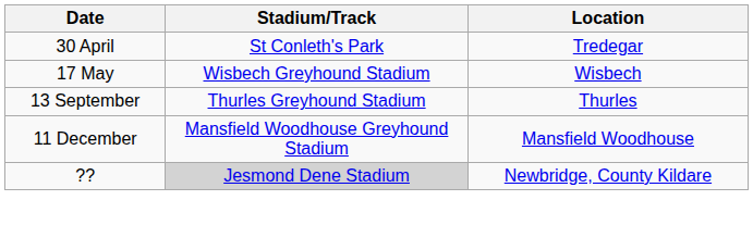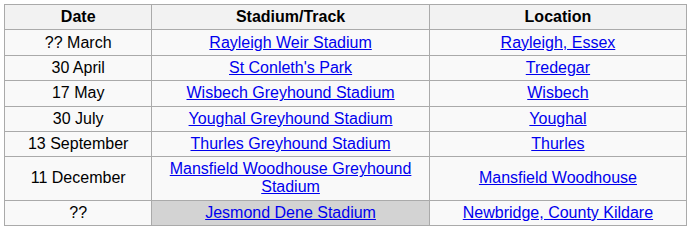 <table class="wikitable" style="text-align:center">
 <tr>
 <th width=140>Date</th>
 <th width=270>Stadium/Track</th>
 <th width=250>Location</th>
+</tr>
+<tr>
+<td>?? March</td>
+<td><a href='#'>Rayleigh Weir Stadium</a></td>
+<td><a href='#'>Rayleigh, Essex</a></td>
 </tr>
 <tr>
 <td>30 April</td>
 <td><a href='#'>St Conleth's Park</a></td>
 <td><a href='#'>Tredegar</a></td>
 </tr>
 <tr>
 <td>17 May</td>
 <td><a href='#'>Wisbech Greyhound Stadium</a></td>
 <td><a href='#'>Wisbech</a></td>
+</tr>
+<tr>
+<td>30 July</td>
+<td><a href='#'>Youghal Greyhound Stadium</a></td>
+<td><a href='#'>Youghal</a></td>
 </tr>
 <tr>
 <td>13 September</td>
 <td><a href='#'>Thurles Greyhound Stadium</a></td>
 <td><a href='#'>Thurles</a></td>
 </tr>
 <tr>
 <td>11 December</td>
 <td><a href='#'>Mansfield Woodhouse Greyhound Stadium</a></td>
 <td><a href='#'>Mansfield Woodhouse</a></td>
 </tr>
 <tr>
 <td>??</td>
 <td style="background: lightgrey;"><a href='#'>Jesmond Dene Stadium</a></td>
 <td><a href='#'>Newbridge, County Kildare</a></td>
 </tr>
 </table>
